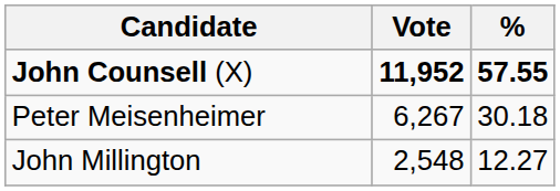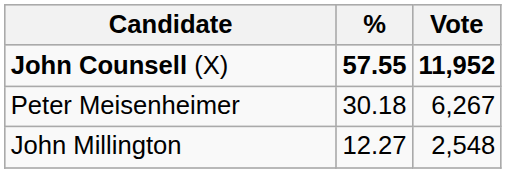 <table class="wikitable">
 <tr>
 <th bgcolor="#DDDDFF" width="200px">Candidate</th>
+<th bgcolor="#DDDDFF">%</th>
 <th bgcolor="#DDDDFF">Vote</th>
-<th bgcolor="#DDDDFF">%</th>
 </tr>
 <tr>
 <td><strong>John Counsell</strong> (X)</td>
+<td style="text-align: right;"><strong>57.55</strong></td>
 <td style="text-align: right;"><strong>11,952</strong></td>
-<td style="text-align: right;"><strong>57.55</strong></td>
 </tr>
 <tr>
 <td>Peter Meisenheimer</td>
+<td style="text-align: right;">30.18</td>
 <td style="text-align: right;">6,267</td>
-<td style="text-align: right;">30.18</td>
 </tr>
 <tr>
 <td>John Millington</td>
+<td style="text-align: right;">12.27</td>
 <td style="text-align: right;">2,548</td>
-<td style="text-align: right;">12.27</td>
 </tr>
 </table>
